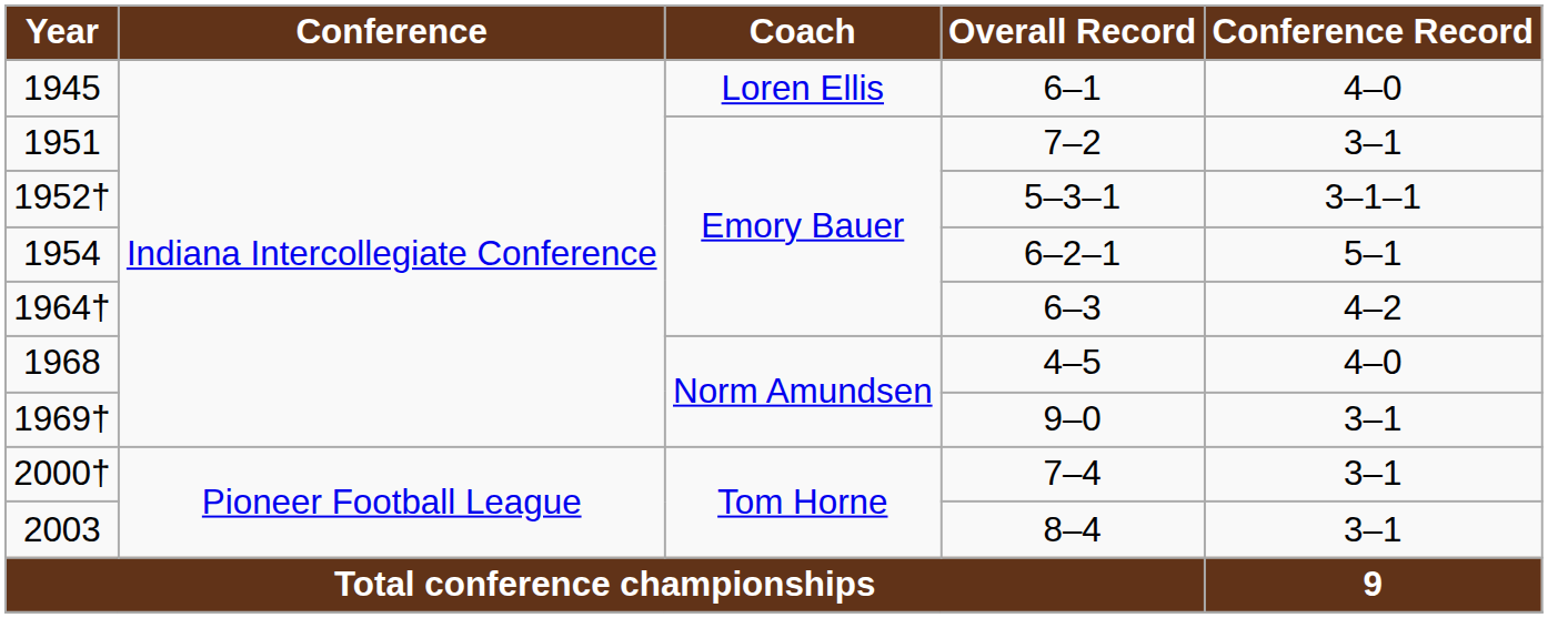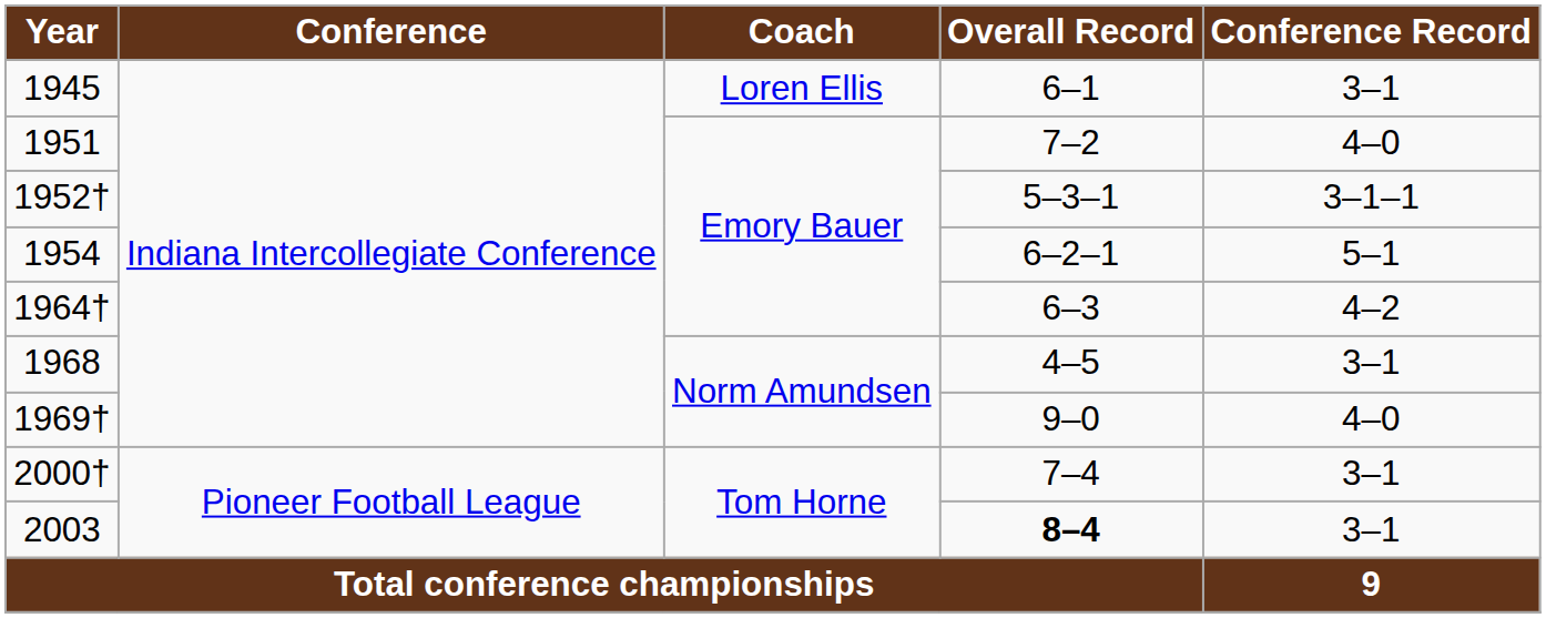 <table class="wikitable" style="text-align:center">
 <tr>
 <th style="background:#613318; color:white;">Year</th>
 <th style="background:#613318; color:white;">Conference</th>
 <th style="background:#613318; color:white;">Coach</th>
 <th style="background:#613318; color:white;">Overall Record</th>
 <th style="background:#613318; color:white;">Conference Record</th>
 </tr>
 <tr>
 <td>1945</td>
 <td rowspan="7"><a href='#'>Indiana Intercollegiate Conference</a></td>
 <td><a href='#'>Loren Ellis</a></td>
 <td>6–1</td>
-<td>4–0</td>
+<td>3–1</td>
 </tr>
 <tr>
 <td>1951</td>
 <td rowspan="4"><a href='#'>Emory Bauer</a></td>
 <td>7–2</td>
-<td>3–1</td>
+<td>4–0</td>
 </tr>
 <tr>
 <td>1952†</td>
 <td>5–3–1</td>
 <td>3–1–1</td>
 </tr>
 <tr>
 <td>1954</td>
 <td>6–2–1</td>
 <td>5–1</td>
 </tr>
 <tr>
 <td>1964†</td>
 <td>6–3</td>
 <td>4–2</td>
 </tr>
 <tr>
 <td>1968</td>
 <td rowspan="2"><a href='#'>Norm Amundsen</a></td>
 <td>4–5</td>
-<td>4–0</td>
+<td>3–1</td>
 </tr>
 <tr>
 <td>1969†</td>
 <td>9–0</td>
-<td>3–1</td>
+<td>4–0</td>
 </tr>
 <tr>
 <td>2000†</td>
 <td rowspan="2"><a href='#'>Pioneer Football League</a></td>
 <td rowspan="2"><a href='#'>Tom Horne</a></td>
 <td>7–4</td>
 <td>3–1</td>
 </tr>
 <tr>
 <td>2003</td>
-<td>8–4</td>
+<td><strong>8–4</strong></td>
 <td>3–1</td>
 </tr>
 <tr style="background:#613318; color:white; font-weight:bold;">
 <td colspan=4>Total conference championships</td>
 <td colspan=2>9</td>
 </tr>
 <tr>
 </tr>
 </table>
